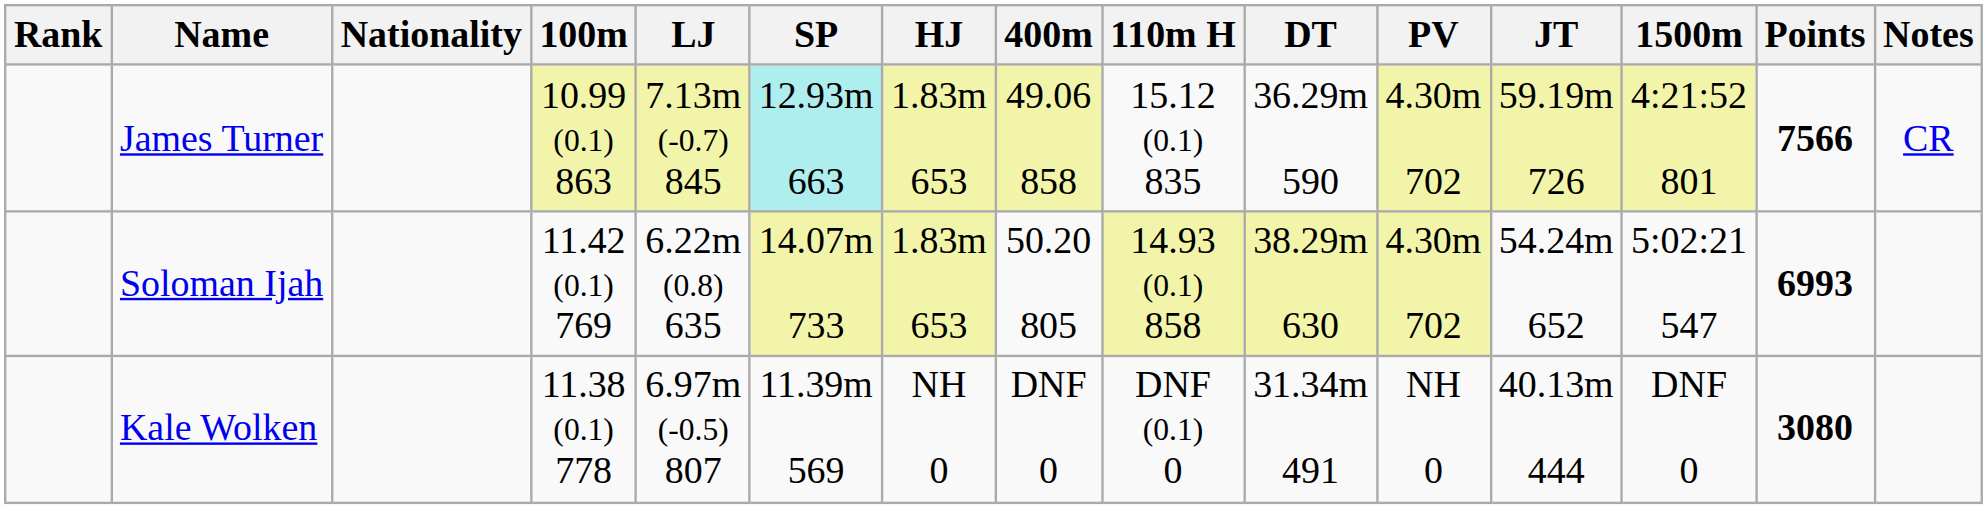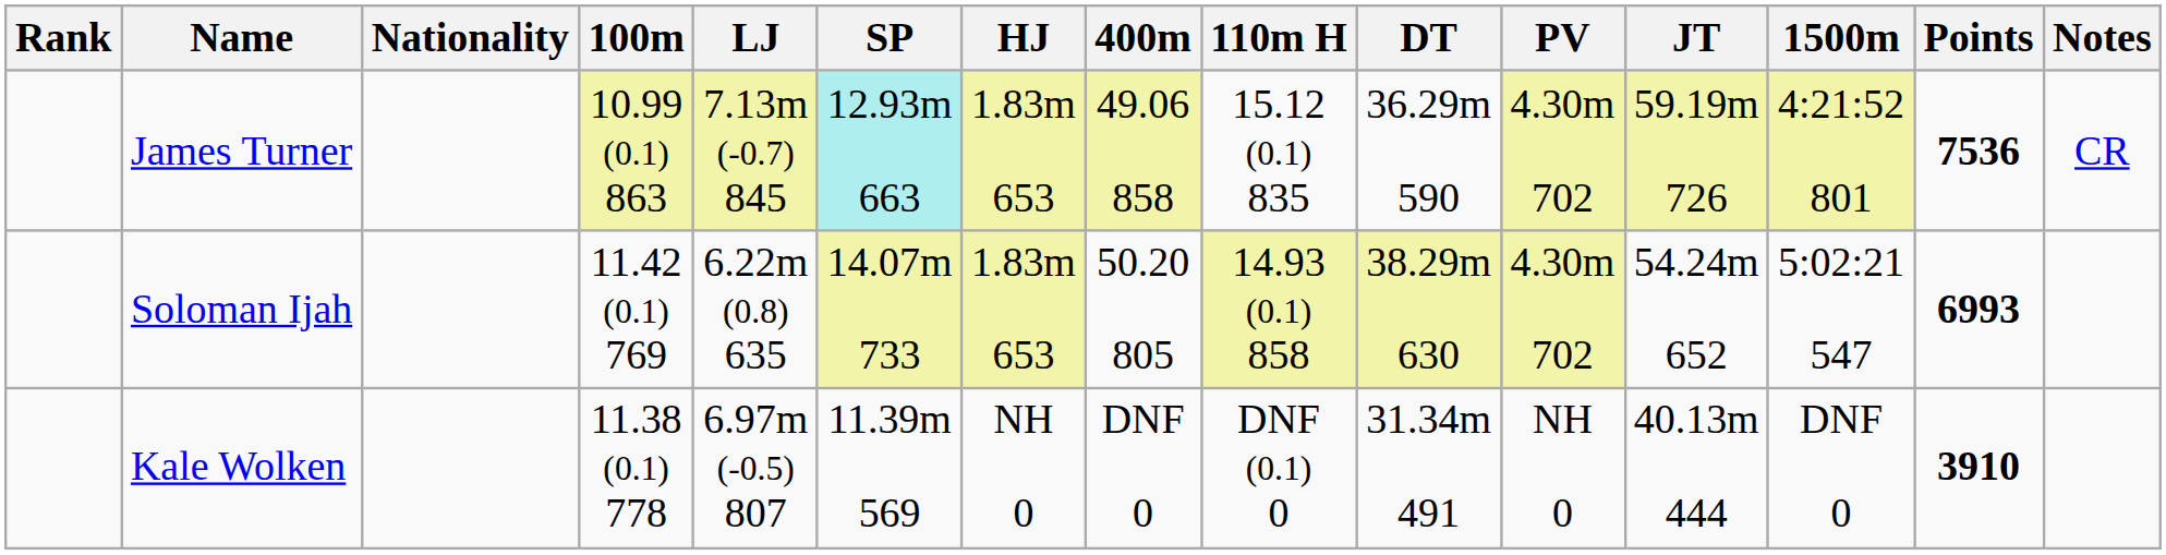 <table class="wikitable sortable" style="text-align:center">
 <tr>
 <th>Rank</th>
 <th>Name</th>
 <th>Nationality</th>
 <th>100m</th>
 <th>LJ</th>
 <th>SP</th>
 <th>HJ</th>
 <th>400m</th>
 <th>110m H</th>
 <th>DT</th>
 <th>PV</th>
 <th>JT</th>
 <th>1500m</th>
 <th>Points</th>
 <th>Notes</th>
 </tr>
 <tr>
 <td></td>
 <td align=left><a href='#'>James Turner</a></td>
 <td align=left></td>
 <td bgcolor=#F2F5A9>10.99<br><small>(0.1)</small><br>863</td>
 <td bgcolor=#F2F5A9>7.13m<br><small>(-0.7)</small><br>845</td>
 <td style="background: paleturquoise;">12.93m<br><br>663</td>
 <td bgcolor=#F2F5A9>1.83m<br><br>653</td>
 <td bgcolor=#F2F5A9>49.06<br><br>858</td>
 <td>15.12<br><small>(0.1)</small><br>835</td>
 <td>36.29m<br><br>590</td>
 <td bgcolor=#F2F5A9>4.30m<br><br>702</td>
 <td bgcolor=#F2F5A9>59.19m<br><br>726</td>
 <td bgcolor=#F2F5A9>4:21:52<br><br>801</td>
-<td><strong>7566</strong></td>
+<td><strong>7536</strong></td>
 <td><strong><a href='#'></strong>CR<strong></a></strong></td>
 </tr>
 <tr>
 <td></td>
 <td align=left><a href='#'>Soloman Ijah</a></td>
 <td align=left></td>
 <td>11.42<br><small>(0.1)</small><br>769</td>
 <td>6.22m<br><small>(0.8)</small><br>635</td>
 <td bgcolor=#F2F5A9>14.07m<br><br>733</td>
 <td bgcolor=#F2F5A9>1.83m<br><br>653</td>
 <td>50.20<br><br>805</td>
 <td bgcolor=#F2F5A9>14.93<br><small>(0.1)</small><br>858</td>
 <td bgcolor=#F2F5A9>38.29m<br><br>630</td>
 <td bgcolor=#F2F5A9>4.30m<br><br>702</td>
 <td>54.24m<br><br>652</td>
 <td>5:02:21<br><br>547</td>
 <td><strong>6993</strong></td>
 <td></td>
 </tr>
 <tr>
 <td></td>
 <td align=left><a href='#'>Kale Wolken</a></td>
 <td align=left></td>
 <td>11.38<br><small>(0.1)</small><br>778</td>
 <td>6.97m<br><small>(-0.5)</small><br>807</td>
 <td>11.39m<br><br>569</td>
 <td>NH<br><br>0</td>
 <td>DNF<br><br>0</td>
 <td>DNF<br><small>(0.1)</small><br>0</td>
 <td>31.34m<br><br>491</td>
 <td>NH<br><br>0</td>
 <td>40.13m<br><br>444</td>
 <td>DNF<br><br>0</td>
-<td><strong>3080</strong></td>
+<td><strong>3910</strong></td>
 <td></td>
 </tr>
 </table>
